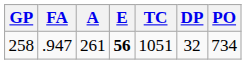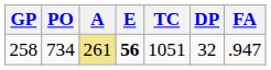 <table class="wikitable">
 <tr>
 <th><a href='#'>GP</a></th>
-<th><a href='#'>FA</a></th>
+<th><a href='#'>PO</a></th>
 <th><a href='#'>A</a></th>
 <th><a href='#'>E</a></th>
 <th><a href='#'>TC</a></th>
 <th><a href='#'>DP</a></th>
-<th><a href='#'>PO</a></th>
+<th><a href='#'>FA</a></th>
 </tr>
 <tr align=center>
 <td>258</td>
-<td>.947</td>
-<td>261</td>
+<td>734</td>
+<td style="background: khaki;">261</td>
 <td><strong>56</strong></td>
 <td>1051</td>
 <td>32</td>
-<td>734</td>
+<td>.947</td>
 </tr>
 </table>
